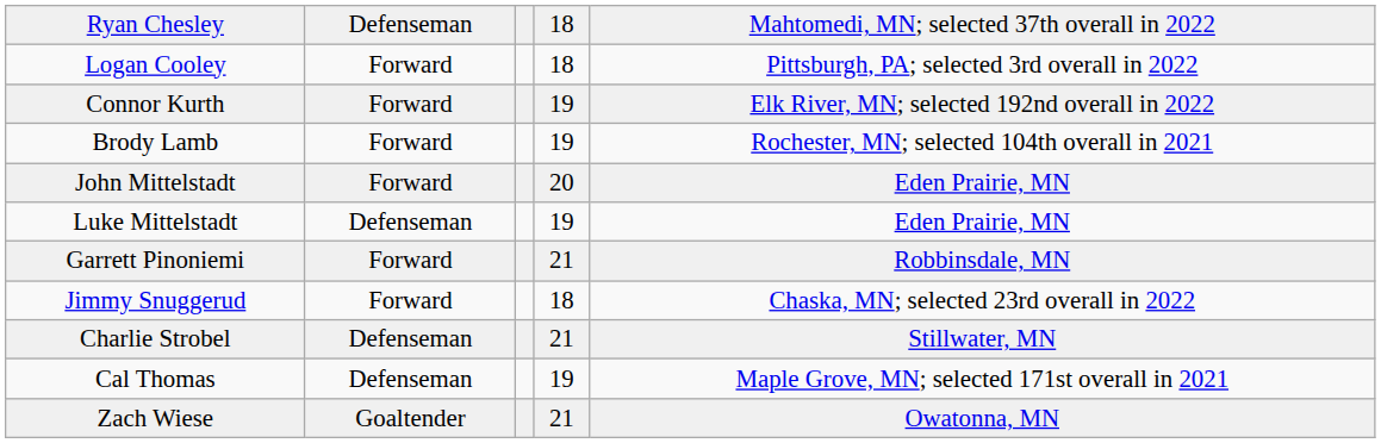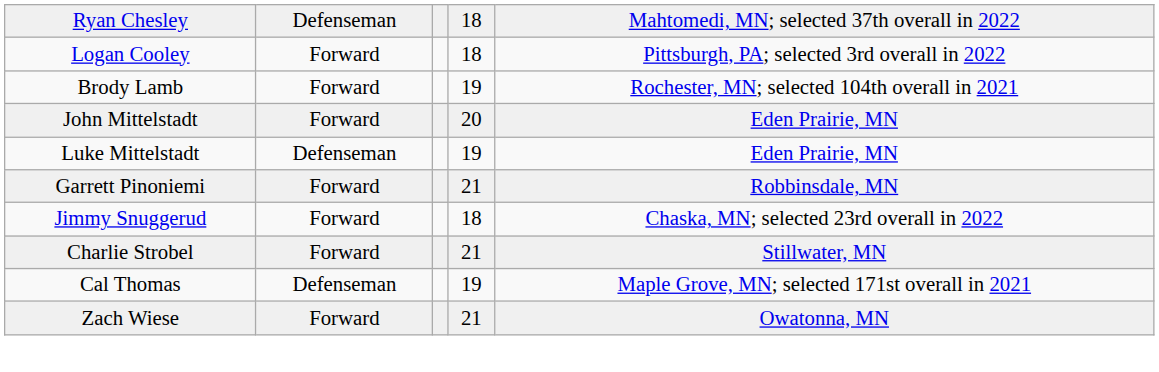 <table class="wikitable" width="70%">
 <tr align="center" bgcolor="f0f0f0">
 <td><a href='#'>Ryan Chesley</a></td>
 <td>Defenseman</td>
 <td></td>
 <td>18</td>
 <td><a href='#'>Mahtomedi, MN</a>; selected 37th overall in <a href='#'>2022</a></td>
 </tr>
 <tr align="center" bgcolor="">
 <td><a href='#'>Logan Cooley</a></td>
 <td>Forward</td>
 <td></td>
 <td>18</td>
 <td><a href='#'>Pittsburgh, PA</a>; selected 3rd overall in <a href='#'>2022</a></td>
-</tr>
-<tr align="center" bgcolor="f0f0f0">
-<td>Connor Kurth</td>
-<td>Forward</td>
-<td></td>
-<td>19</td>
-<td><a href='#'>Elk River, MN</a>; selected 192nd overall in <a href='#'>2022</a></td>
 </tr>
 <tr align="center" bgcolor="">
 <td>Brody Lamb</td>
 <td>Forward</td>
 <td></td>
 <td>19</td>
 <td><a href='#'>Rochester, MN</a>; selected 104th overall in <a href='#'>2021</a></td>
 </tr>
 <tr align="center" bgcolor="f0f0f0">
 <td>John Mittelstadt</td>
 <td>Forward</td>
 <td></td>
 <td>20</td>
 <td><a href='#'>Eden Prairie, MN</a></td>
 </tr>
 <tr align="center" bgcolor="">
 <td>Luke Mittelstadt</td>
 <td>Defenseman</td>
 <td></td>
 <td>19</td>
 <td><a href='#'>Eden Prairie, MN</a></td>
 </tr>
 <tr align="center" bgcolor="f0f0f0">
 <td>Garrett Pinoniemi</td>
 <td>Forward</td>
 <td></td>
 <td>21</td>
 <td><a href='#'>Robbinsdale, MN</a></td>
 </tr>
 <tr align="center" bgcolor="">
 <td><a href='#'>Jimmy Snuggerud</a></td>
 <td>Forward</td>
 <td></td>
 <td>18</td>
 <td><a href='#'>Chaska, MN</a>; selected 23rd overall in <a href='#'>2022</a></td>
 </tr>
 <tr align="center" bgcolor="f0f0f0">
 <td>Charlie Strobel</td>
-<td>Defenseman</td>
+<td>Forward</td>
 <td></td>
 <td>21</td>
 <td><a href='#'>Stillwater, MN</a></td>
 </tr>
 <tr align="center" bgcolor="">
 <td>Cal Thomas</td>
 <td>Defenseman</td>
 <td></td>
 <td>19</td>
 <td><a href='#'>Maple Grove, MN</a>; selected 171st overall in <a href='#'>2021</a></td>
 </tr>
 <tr align="center" bgcolor="f0f0f0">
 <td>Zach Wiese</td>
-<td>Goaltender</td>
+<td>Forward</td>
 <td></td>
 <td>21</td>
 <td><a href='#'>Owatonna, MN</a></td>
 </tr>
 </table>
